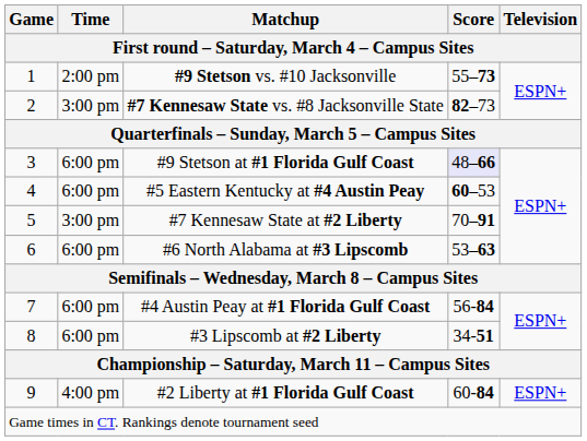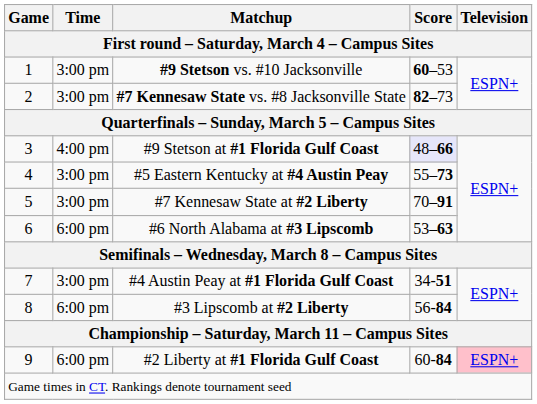 <table class="wikitable" style="font-size: 95%;text-align:center">
 <tr>
 <th>Game</th>
 <th>Time </th>
 <th>Matchup</th>
 <th>Score</th>
 <th>Television</th>
 </tr>
 <tr>
 <th colspan="5">First round – Saturday, March 4 – Campus Sites</th>
 </tr>
 <tr>
 <td>1</td>
-<td>2:00 pm</td>
+<td>3:00 pm</td>
 <td><strong>#9 Stetson</strong> vs. #10 Jacksonville</td>
-<td>55–<strong>73</strong></td>
+<td><strong>60</strong>–53</td>
 <td rowspan="2"><a href='#'>ESPN+</a></td>
 </tr>
 <tr>
 <td>2</td>
 <td>3:00 pm</td>
 <td><strong>#7 Kennesaw State</strong> vs. #8 Jacksonville State</td>
 <td><strong>82</strong>–73</td>
 </tr>
 <tr>
 <th colspan="5">Quarterfinals – Sunday, March 5 – Campus Sites</th>
 </tr>
 <tr>
 <td>3</td>
-<td>6:00 pm</td>
+<td>4:00 pm</td>
 <td>#9 Stetson at <strong>#1 Florida Gulf Coast</strong></td>
 <td style="background: lavender;">48–<strong>66</strong></td>
 <td rowspan="4"><a href='#'>ESPN+</a></td>
 </tr>
 <tr>
 <td>4</td>
-<td>6:00 pm</td>
+<td>3:00 pm</td>
 <td>#5 Eastern Kentucky at <strong>#4 Austin Peay</strong></td>
-<td><strong>60</strong>–53</td>
+<td>55–<strong>73</strong></td>
 </tr>
 <tr>
 <td>5</td>
 <td>3:00 pm</td>
 <td>#7 Kennesaw State at <strong>#2 Liberty</strong></td>
 <td>70–<strong>91</strong></td>
 </tr>
 <tr>
 <td>6</td>
 <td>6:00 pm</td>
 <td>#6 North Alabama at <strong>#3 Lipscomb</strong></td>
 <td>53–<strong>63</strong></td>
 </tr>
 <tr>
 <th colspan="5">Semifinals – Wednesday, March 8 – Campus Sites</th>
 </tr>
 <tr>
 <td>7</td>
-<td>6:00 pm</td>
+<td>3:00 pm</td>
 <td>#4 Austin Peay at <strong>#1 Florida Gulf Coast</strong></td>
-<td>56-<strong>84</strong></td>
+<td>34-<strong>51</strong></td>
 <td rowspan="2"><a href='#'>ESPN+</a></td>
 </tr>
 <tr>
 <td>8</td>
 <td>6:00 pm</td>
 <td>#3 Lipscomb at <strong>#2 Liberty</strong></td>
-<td>34-<strong>51</strong></td>
+<td>56-<strong>84</strong></td>
 </tr>
 <tr>
 <th colspan="5">Championship – Saturday, March 11 – Campus Sites</th>
 </tr>
 <tr>
 <td>9</td>
-<td>4:00 pm</td>
+<td>6:00 pm</td>
 <td>#2 Liberty at <strong>#1 Florida Gulf Coast</strong></td>
 <td>60-<strong>84</strong></td>
-<td><a href='#'>ESPN+</a></td>
+<td style="background: pink;"><a href='#'>ESPN+</a></td>
 </tr>
 <tr>
 <td colspan="5" align="left"><small>Game times in <a href='#'>CT</a>. Rankings denote tournament seed</small></td>
 </tr>
 </table>
